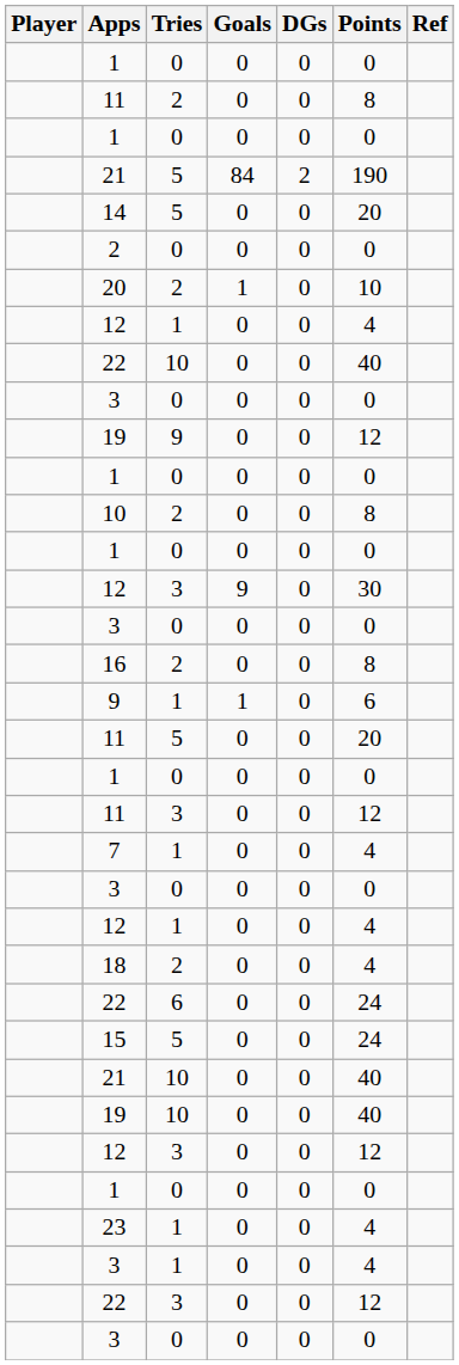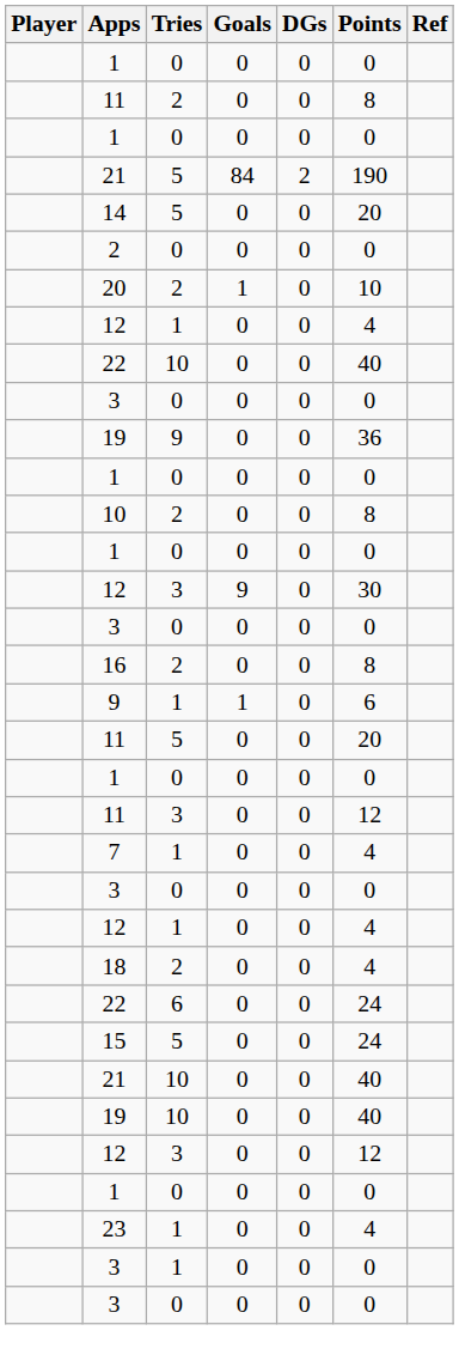 <table class="wikitable sortable" style="text-align:center;">
 <tr>
 <th><strong>Player</strong></th>
 <th><strong>Apps</strong></th>
 <th><strong>Tries</strong></th>
 <th><strong>Goals</strong></th>
 <th><strong>DGs</strong></th>
 <th><strong>Points</strong></th>
 <th class=unsortable><strong>Ref</strong></th>
 </tr>
 <tr>
 <td align=left></td>
 <td>1</td>
 <td>0</td>
 <td>0</td>
 <td>0</td>
 <td>0</td>
 <td></td>
 </tr>
 <tr>
 <td align=left></td>
 <td>11</td>
 <td>2</td>
 <td>0</td>
 <td>0</td>
 <td>8</td>
 <td></td>
 </tr>
 <tr>
 <td align=left></td>
 <td>1</td>
 <td>0</td>
 <td>0</td>
 <td>0</td>
 <td>0</td>
 <td></td>
 </tr>
 <tr>
 <td align=left></td>
 <td>21</td>
 <td>5</td>
 <td>84</td>
 <td>2</td>
 <td>190</td>
 <td></td>
 </tr>
 <tr>
 <td align=left></td>
 <td>14</td>
 <td>5</td>
 <td>0</td>
 <td>0</td>
 <td>20</td>
 <td></td>
 </tr>
 <tr>
 <td align=left></td>
 <td>2</td>
 <td>0</td>
 <td>0</td>
 <td>0</td>
 <td>0</td>
 <td></td>
 </tr>
 <tr>
 <td align=left></td>
 <td>20</td>
 <td>2</td>
 <td>1</td>
 <td>0</td>
 <td>10</td>
 <td></td>
 </tr>
 <tr>
 <td align=left></td>
 <td>12</td>
 <td>1</td>
 <td>0</td>
 <td>0</td>
 <td>4</td>
 <td></td>
 </tr>
 <tr>
 <td align=left></td>
 <td>22</td>
 <td>10</td>
 <td>0</td>
 <td>0</td>
 <td>40</td>
 <td></td>
 </tr>
 <tr>
 <td align=left></td>
 <td>3</td>
 <td>0</td>
 <td>0</td>
 <td>0</td>
 <td>0</td>
 <td></td>
 </tr>
 <tr>
 <td align=left></td>
 <td>19</td>
 <td>9</td>
 <td>0</td>
 <td>0</td>
-<td>12</td>
+<td>36</td>
 <td></td>
 </tr>
 <tr>
 <td align=left></td>
 <td>1</td>
 <td>0</td>
 <td>0</td>
 <td>0</td>
 <td>0</td>
 <td></td>
 </tr>
 <tr>
 <td align=left></td>
 <td>10</td>
 <td>2</td>
 <td>0</td>
 <td>0</td>
 <td>8</td>
 <td></td>
 </tr>
 <tr>
 <td align=left></td>
 <td>1</td>
 <td>0</td>
 <td>0</td>
 <td>0</td>
 <td>0</td>
 <td></td>
 </tr>
 <tr>
 <td align=left></td>
 <td>12</td>
 <td>3</td>
 <td>9</td>
 <td>0</td>
 <td>30</td>
 <td></td>
 </tr>
 <tr>
 <td align=left></td>
 <td>3</td>
 <td>0</td>
 <td>0</td>
 <td>0</td>
 <td>0</td>
 <td></td>
 </tr>
 <tr>
 <td align=left></td>
 <td>16</td>
 <td>2</td>
 <td>0</td>
 <td>0</td>
 <td>8</td>
 <td></td>
 </tr>
 <tr>
 <td align=left></td>
 <td>9</td>
 <td>1</td>
 <td>1</td>
 <td>0</td>
 <td>6</td>
 <td></td>
 </tr>
 <tr>
 <td align=left></td>
 <td>11</td>
 <td>5</td>
 <td>0</td>
 <td>0</td>
 <td>20</td>
 <td></td>
 </tr>
 <tr>
 <td align=left></td>
 <td>1</td>
 <td>0</td>
 <td>0</td>
 <td>0</td>
 <td>0</td>
 <td></td>
 </tr>
 <tr>
 <td align=left></td>
 <td>11</td>
 <td>3</td>
 <td>0</td>
 <td>0</td>
 <td>12</td>
 <td></td>
 </tr>
 <tr>
 <td align=left></td>
 <td>7</td>
 <td>1</td>
 <td>0</td>
 <td>0</td>
 <td>4</td>
 <td></td>
 </tr>
 <tr>
 <td align=left></td>
 <td>3</td>
 <td>0</td>
 <td>0</td>
 <td>0</td>
 <td>0</td>
 <td></td>
 </tr>
 <tr>
 <td align=left></td>
 <td>12</td>
 <td>1</td>
 <td>0</td>
 <td>0</td>
 <td>4</td>
 <td></td>
 </tr>
 <tr>
 <td align=left></td>
 <td>18</td>
 <td>2</td>
 <td>0</td>
 <td>0</td>
 <td>4</td>
 <td></td>
 </tr>
 <tr>
 <td align=left></td>
 <td>22</td>
 <td>6</td>
 <td>0</td>
 <td>0</td>
 <td>24</td>
 <td></td>
 </tr>
 <tr>
 <td align=left></td>
 <td>15</td>
 <td>5</td>
 <td>0</td>
 <td>0</td>
 <td>24</td>
 <td></td>
 </tr>
 <tr>
 <td align=left></td>
 <td>21</td>
 <td>10</td>
 <td>0</td>
 <td>0</td>
 <td>40</td>
 <td></td>
 </tr>
 <tr>
 <td align=left></td>
 <td>19</td>
 <td>10</td>
 <td>0</td>
 <td>0</td>
 <td>40</td>
 <td></td>
 </tr>
 <tr>
 <td align=left></td>
 <td>12</td>
 <td>3</td>
 <td>0</td>
 <td>0</td>
 <td>12</td>
 <td></td>
 </tr>
 <tr>
 <td align=left></td>
 <td>1</td>
 <td>0</td>
 <td>0</td>
 <td>0</td>
 <td>0</td>
 <td></td>
 </tr>
 <tr>
 <td align=left></td>
 <td>23</td>
 <td>1</td>
 <td>0</td>
 <td>0</td>
 <td>4</td>
 <td></td>
 </tr>
 <tr>
 <td align=left></td>
 <td>3</td>
 <td>1</td>
 <td>0</td>
 <td>0</td>
-<td>4</td>
-<td></td>
-</tr>
-<tr>
-<td align=left></td>
-<td>22</td>
-<td>3</td>
 <td>0</td>
-<td>0</td>
-<td>12</td>
 <td></td>
 </tr>
 <tr>
 <td align=left></td>
 <td>3</td>
 <td>0</td>
 <td>0</td>
 <td>0</td>
 <td>0</td>
 <td></td>
 </tr>
 </table>
